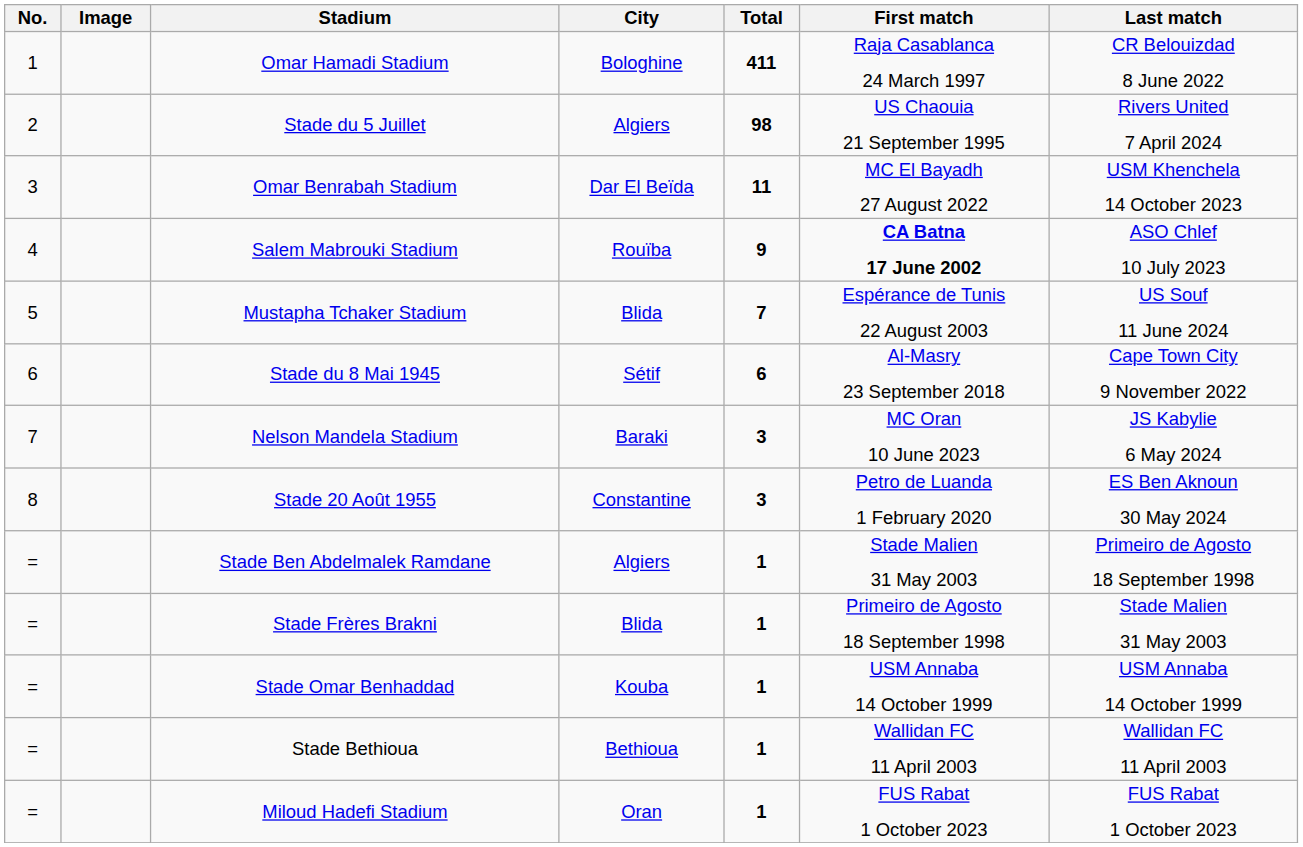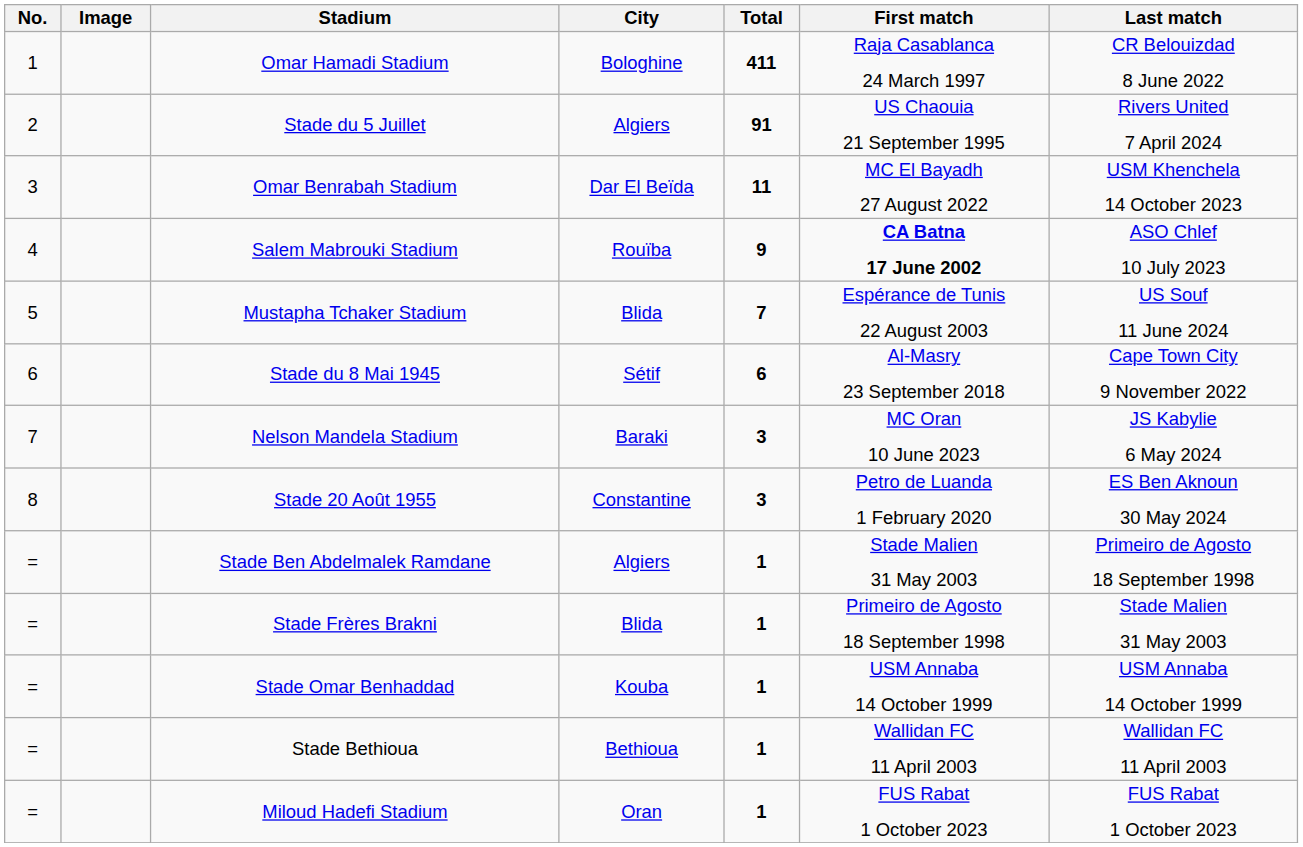 <table class="wikitable sortable alternance"  style="font-size:90%; text-align:center; line-height:14px; width:80%;">
 <tr>
 <th>No.</th>
 <th>Image</th>
 <th>Stadium</th>
 <th>City</th>
 <th>Total</th>
 <th>First match</th>
 <th>Last match</th>
 </tr>
 <tr>
 <td>1</td>
 <td></td>
 <td><a href='#'>Omar Hamadi Stadium</a></td>
 <td><a href='#'>Bologhine</a></td>
 <td><strong>411</strong></td>
 <td><a href='#'>Raja Casablanca</a><br><br>24 March 1997</td>
 <td><a href='#'>CR Belouizdad</a><br><br>8 June 2022</td>
 </tr>
 <tr>
 <td>2</td>
 <td></td>
 <td><a href='#'>Stade du 5 Juillet</a></td>
 <td><a href='#'>Algiers</a></td>
-<td><strong>98</strong></td>
+<td><strong>91</strong></td>
 <td><a href='#'>US Chaouia</a><br><br>21 September 1995</td>
 <td><a href='#'>Rivers United</a><br><br>7 April 2024</td>
 </tr>
 <tr>
 <td>3</td>
 <td></td>
 <td><a href='#'>Omar Benrabah Stadium</a></td>
 <td><a href='#'>Dar El Beïda</a></td>
 <td><strong>11</strong></td>
 <td><a href='#'>MC El Bayadh</a><br><br>27 August 2022</td>
 <td><a href='#'>USM Khenchela</a><br><br>14 October 2023</td>
 </tr>
 <tr>
 <td>4</td>
 <td></td>
 <td><a href='#'>Salem Mabrouki Stadium</a></td>
 <td><a href='#'>Rouïba</a></td>
 <td><strong>9</strong></td>
 <td><strong><a href='#'>CA Batna</a><br><br>17 June 2002</strong></td>
 <td><a href='#'>ASO Chlef</a><br><br>10 July 2023</td>
 </tr>
 <tr>
 <td>5</td>
 <td></td>
 <td><a href='#'>Mustapha Tchaker Stadium</a></td>
 <td><a href='#'>Blida</a></td>
 <td><strong>7</strong></td>
 <td><a href='#'>Espérance de Tunis</a><br><br>22 August 2003</td>
 <td><a href='#'>US Souf</a><br><br>11 June 2024</td>
 </tr>
 <tr>
 <td>6</td>
 <td></td>
 <td><a href='#'>Stade du 8 Mai 1945</a></td>
 <td><a href='#'>Sétif</a></td>
 <td><strong>6</strong></td>
 <td><a href='#'>Al-Masry</a><br><br>23 September 2018</td>
 <td><a href='#'>Cape Town City</a><br><br>9 November 2022</td>
 </tr>
 <tr>
 <td>7</td>
 <td></td>
 <td><a href='#'>Nelson Mandela Stadium</a></td>
 <td><a href='#'>Baraki</a></td>
 <td><strong>3</strong></td>
 <td><a href='#'>MC Oran</a><br><br>10 June 2023</td>
 <td><a href='#'>JS Kabylie</a><br><br>6 May 2024</td>
 </tr>
 <tr>
 <td>8</td>
 <td></td>
 <td><a href='#'>Stade 20 Août 1955</a></td>
 <td><a href='#'>Constantine</a></td>
 <td><strong>3</strong></td>
 <td><a href='#'>Petro de Luanda</a><br><br>1 February 2020</td>
 <td><a href='#'>ES Ben Aknoun</a><br><br>30 May 2024</td>
 </tr>
 <tr>
 <td>=</td>
 <td></td>
 <td><a href='#'>Stade Ben Abdelmalek Ramdane</a></td>
 <td><a href='#'>Algiers</a></td>
 <td><strong>1</strong></td>
 <td><a href='#'>Stade Malien</a><br><br>31 May 2003</td>
 <td><a href='#'>Primeiro de Agosto</a><br><br>18 September 1998</td>
 </tr>
 <tr>
 <td>=</td>
 <td></td>
 <td><a href='#'>Stade Frères Brakni</a></td>
 <td><a href='#'>Blida</a></td>
 <td><strong>1</strong></td>
 <td><a href='#'>Primeiro de Agosto</a><br><br>18 September 1998</td>
 <td><a href='#'>Stade Malien</a><br><br>31 May 2003</td>
 </tr>
 <tr>
 <td>=</td>
 <td></td>
 <td><a href='#'>Stade Omar Benhaddad</a></td>
 <td><a href='#'>Kouba</a></td>
 <td><strong>1</strong></td>
 <td><a href='#'>USM Annaba</a><br><br>14 October 1999</td>
 <td><a href='#'>USM Annaba</a><br><br>14 October 1999</td>
 </tr>
 <tr>
 <td>=</td>
 <td></td>
 <td>Stade Bethioua</td>
 <td><a href='#'>Bethioua</a></td>
 <td><strong>1</strong></td>
 <td><a href='#'>Wallidan FC</a><br><br>11 April 2003</td>
 <td><a href='#'>Wallidan FC</a><br><br>11 April 2003</td>
 </tr>
 <tr>
 <td>=</td>
 <td></td>
 <td><a href='#'>Miloud Hadefi Stadium</a></td>
 <td><a href='#'>Oran</a></td>
 <td><strong>1</strong></td>
 <td><a href='#'>FUS Rabat</a><br><br>1 October 2023</td>
 <td><a href='#'>FUS Rabat</a><br><br>1 October 2023</td>
 </tr>
 <tr>
 </tr>
 </table>
